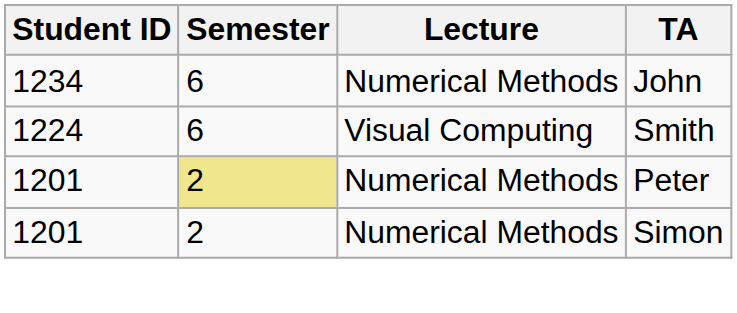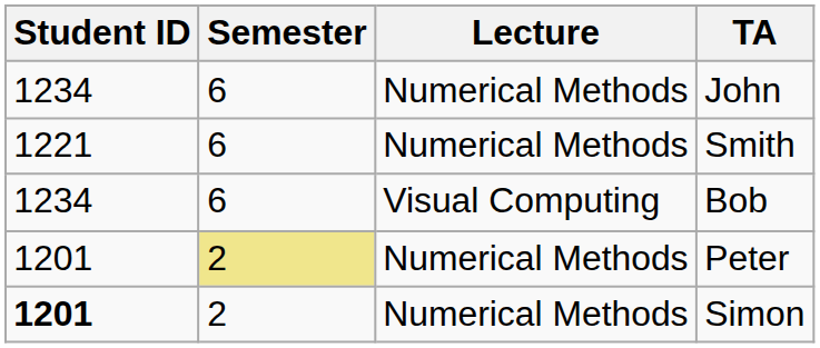 <table class="wikitable">
 <tr>
 <th>Student ID</th>
 <th>Semester</th>
 <th>Lecture</th>
 <th>TA</th>
 </tr>
 <tr>
 <td>1234</td>
 <td>6</td>
 <td>Numerical Methods</td>
 <td>John</td>
 </tr>
 <tr>
-<td>1224</td>
+<td>1221</td>
+<td>6</td>
+<td>Numerical Methods</td>
+<td>Smith</td>
+</tr>
+<tr>
+<td>1234</td>
 <td>6</td>
 <td>Visual Computing</td>
-<td>Smith</td>
+<td>Bob</td>
 </tr>
 <tr>
 <td>1201</td>
 <td style="background: khaki;">2</td>
 <td>Numerical Methods</td>
 <td>Peter</td>
 </tr>
 <tr>
-<td>1201</td>
+<td><strong>1201</strong></td>
 <td>2</td>
 <td>Numerical Methods</td>
 <td>Simon</td>
 </tr>
 </table>
